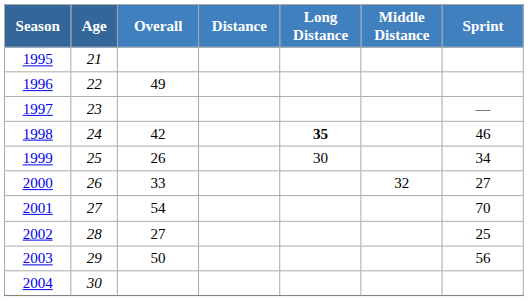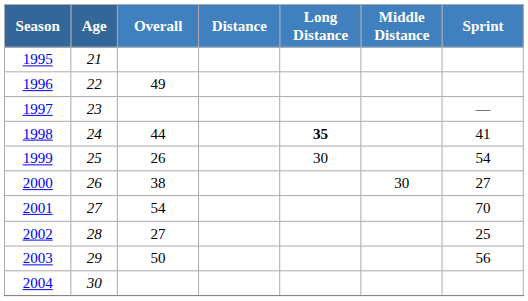 <table class="wikitable" style="font-size:95%; text-align:center; border:grey solid 1px; border-collapse:collapse; background:#ffffff;">
 <tr>
 <th style="background-color:#369; color:white; width:60px;" rowspan="2"> Season </th>
 <th style="background-color:#369; color:white; width:40px;" rowspan="2"> Age </th>
 </tr>
 <tr>
 <th style="background-color:#4180be; color:white; width:75px;">Overall</th>
 <th style="background-color:#4180be; color:white; width:75px;">Distance</th>
 <th style="background-color:#4180be; color:white; width:75px;">Long Distance</th>
 <th style="background-color:#4180be; color:white; width:75px;">Middle Distance</th>
 <th style="background-color:#4180be; color:white; width:75px;">Sprint</th>
 </tr>
 <tr>
 <td><a href='#'>1995</a></td>
 <td><em>21</em></td>
 <td></td>
 <td></td>
 <td></td>
 <td></td>
 <td></td>
 </tr>
 <tr>
 <td><a href='#'>1996</a></td>
 <td><em>22</em></td>
 <td>49</td>
 <td></td>
 <td></td>
 <td></td>
 <td></td>
 </tr>
 <tr>
 <td><a href='#'>1997</a></td>
 <td><em>23</em></td>
 <td></td>
 <td></td>
 <td></td>
 <td></td>
 <td>—</td>
 </tr>
 <tr>
 <td><a href='#'>1998</a></td>
 <td><em>24</em></td>
-<td>42</td>
+<td>44</td>
 <td></td>
 <td><strong>35</strong></td>
 <td></td>
-<td>46</td>
+<td>41</td>
 </tr>
 <tr>
 <td><a href='#'>1999</a></td>
 <td><em>25</em></td>
 <td>26</td>
 <td></td>
 <td>30</td>
 <td></td>
-<td>34</td>
+<td>54</td>
 </tr>
 <tr>
 <td><a href='#'>2000</a></td>
 <td><em>26</em></td>
-<td>33</td>
+<td>38</td>
 <td></td>
 <td></td>
-<td>32</td>
+<td>30</td>
 <td>27</td>
 </tr>
 <tr>
 <td><a href='#'>2001</a></td>
 <td><em>27</em></td>
 <td>54</td>
 <td></td>
 <td></td>
 <td></td>
 <td>70</td>
 </tr>
 <tr>
 <td><a href='#'>2002</a></td>
 <td><em>28</em></td>
 <td>27</td>
 <td></td>
 <td></td>
 <td></td>
 <td>25</td>
 </tr>
 <tr>
 <td><a href='#'>2003</a></td>
 <td><em>29</em></td>
 <td>50</td>
 <td></td>
 <td></td>
 <td></td>
 <td>56</td>
 </tr>
 <tr>
 <td><a href='#'>2004</a></td>
 <td><em>30</em></td>
 <td></td>
 <td></td>
 <td></td>
 <td></td>
 <td></td>
 </tr>
 <tr>
 </tr>
 </table>
